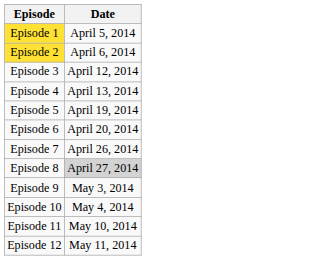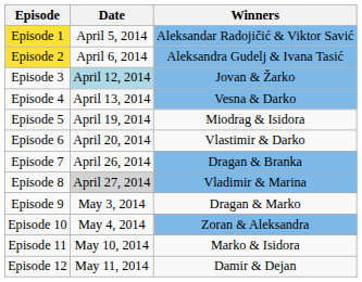 <table class="wikitable sortable" style="text-align:center">
 <tr class="hintergrundfarbe5">
 <th>Episode</th>
 <th>Date</th>
+<th>Winners</th>
 </tr>
 <tr>
 <td style="background:#FFE135;">Episode 1</td>
 <td>April 5, 2014</td>
+<td style="background:#7CB9E8;">Aleksandar Radojičić & Viktor Savić</td>
 </tr>
 <tr>
 <td style="background:#FFE135;">Episode 2</td>
 <td>April 6, 2014</td>
+<td style="background:#7CB9E8;">Aleksandra Gudelj & Ivana Tasić</td>
 </tr>
 <tr>
 <td>Episode 3</td>
-<td>April 12, 2014</td>
+<td style="background: lightblue;">April 12, 2014</td>
+<td style="background:#7CB9E8;">Jovan & Žarko</td>
 </tr>
 <tr>
 <td>Episode 4</td>
 <td>April 13, 2014</td>
+<td style="background:#7CB9E8;">Vesna & Darko</td>
 </tr>
 <tr>
 <td>Episode 5</td>
 <td>April 19, 2014</td>
+<td>Miodrag & Isidora</td>
 </tr>
 <tr>
 <td>Episode 6</td>
 <td>April 20, 2014</td>
+<td>Vlastimir & Darko</td>
 </tr>
 <tr>
 <td>Episode 7</td>
 <td>April 26, 2014</td>
+<td style="background:#7CB9E8;">Dragan & Branka</td>
 </tr>
 <tr>
 <td>Episode 8</td>
 <td style="background: lightgrey;">April 27, 2014</td>
+<td style="background:#7CB9E8;">Vladimir & Marina</td>
 </tr>
 <tr>
 <td>Episode 9</td>
 <td>May 3, 2014</td>
+<td>Dragan & Marko</td>
 </tr>
 <tr>
 <td>Episode 10</td>
 <td>May 4, 2014</td>
+<td style="background:#7CB9E8;">Zoran & Aleksandra</td>
 </tr>
 <tr>
 <td>Episode 11</td>
 <td>May 10, 2014</td>
+<td>Marko & Isidora</td>
 </tr>
 <tr>
 <td>Episode 12</td>
 <td>May 11, 2014</td>
+<td>Damir & Dejan</td>
 </tr>
 </table>
